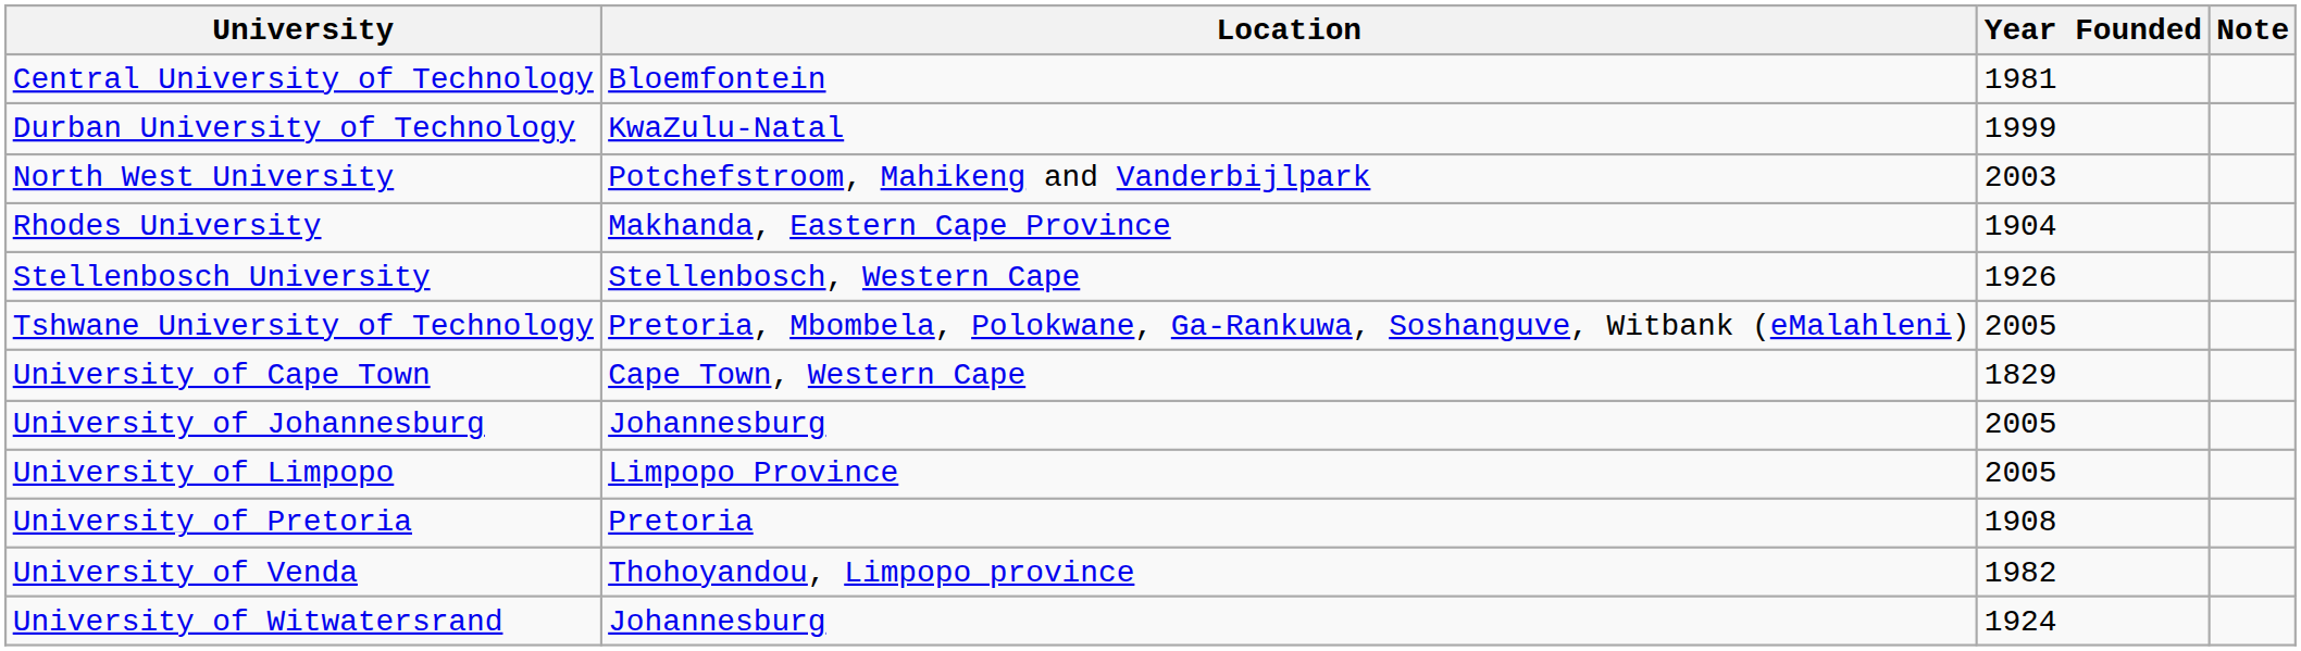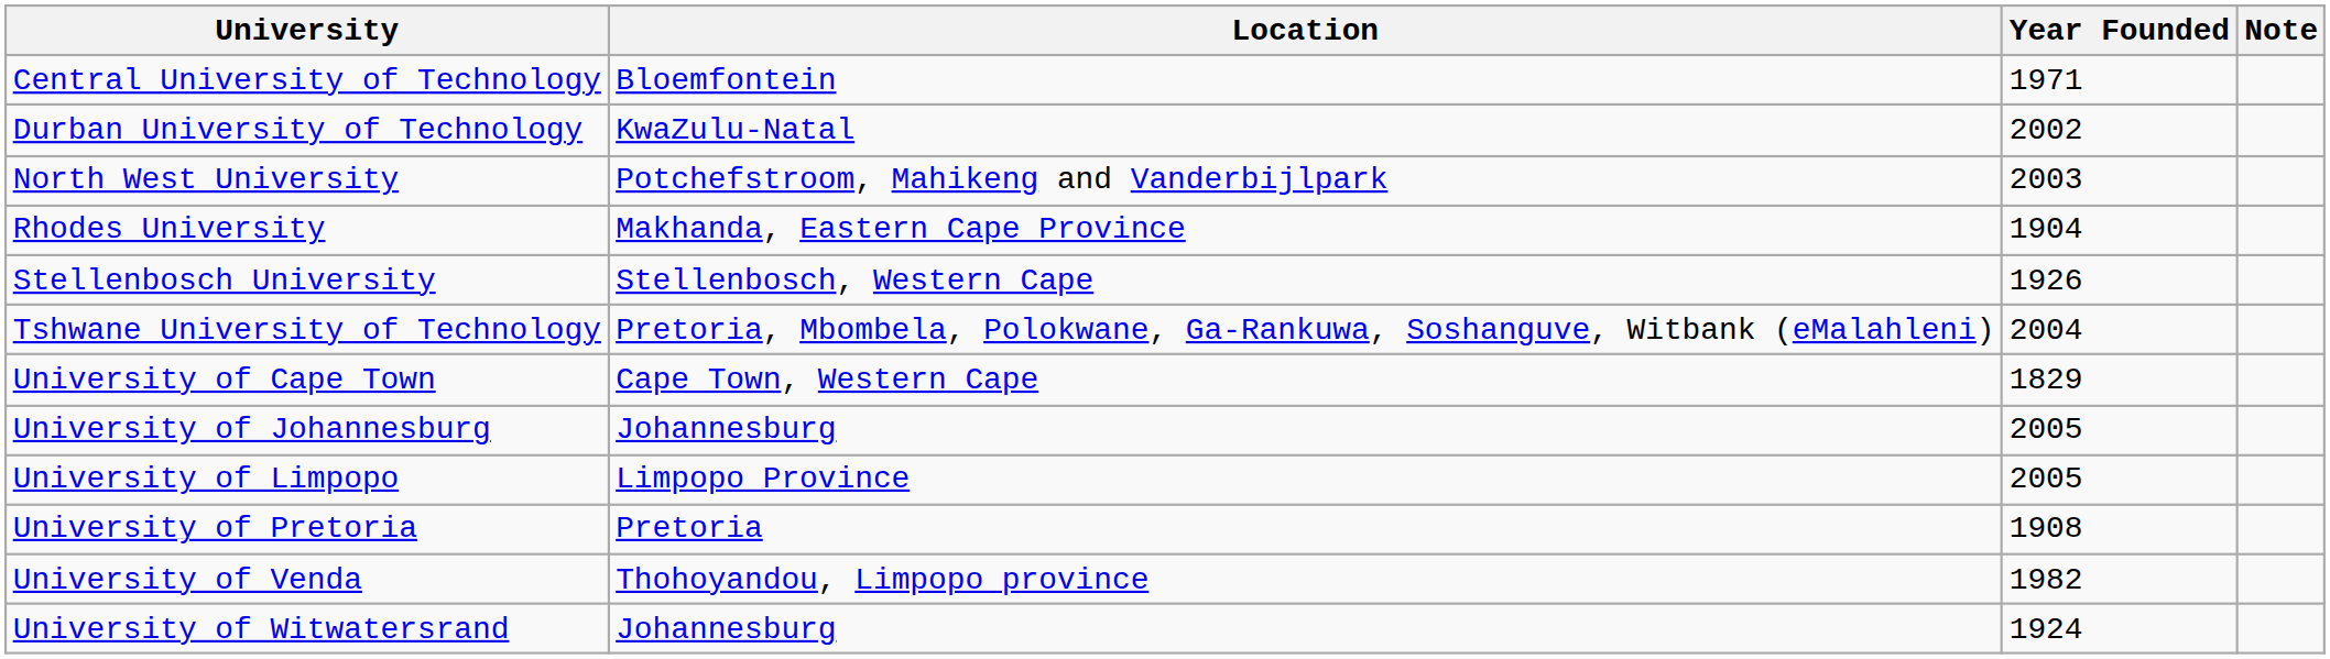 <table class="wikitable sortable">
 <tr>
 <th>University</th>
 <th>Location</th>
 <th>Year Founded</th>
 <th>Note</th>
 </tr>
 <tr>
 <td><a href='#'>Central University of Technology</a></td>
 <td><a href='#'>Bloemfontein</a></td>
-<td>1981</td>
+<td>1971</td>
 <td></td>
 </tr>
 <tr>
 <td><a href='#'>Durban University of Technology</a></td>
 <td><a href='#'>KwaZulu-Natal</a></td>
-<td>1999</td>
+<td>2002</td>
 <td></td>
 </tr>
 <tr>
 <td><a href='#'>North West University</a></td>
 <td><a href='#'>Potchefstroom</a>, <a href='#'>Mahikeng</a> and <a href='#'>Vanderbijlpark</a></td>
 <td>2003</td>
 <td></td>
 </tr>
 <tr>
 <td><a href='#'>Rhodes University</a></td>
 <td><a href='#'>Makhanda</a>, <a href='#'>Eastern Cape Province</a></td>
 <td>1904</td>
 <td></td>
 </tr>
 <tr>
 <td><a href='#'>Stellenbosch University</a></td>
 <td><a href='#'>Stellenbosch</a>, <a href='#'>Western Cape</a></td>
 <td>1926</td>
 <td></td>
 </tr>
 <tr>
 <td><a href='#'>Tshwane University of Technology</a></td>
 <td><a href='#'>Pretoria</a>, <a href='#'>Mbombela</a>, <a href='#'>Polokwane</a>, <a href='#'>Ga-Rankuwa</a>, <a href='#'>Soshanguve</a>, Witbank (<a href='#'>eMalahleni</a>)</td>
-<td>2005</td>
+<td>2004</td>
 <td></td>
 </tr>
 <tr>
 <td><a href='#'>University of Cape Town</a></td>
 <td><a href='#'>Cape Town</a>, <a href='#'>Western Cape</a></td>
 <td>1829</td>
 <td></td>
 </tr>
 <tr>
 <td><a href='#'>University of Johannesburg</a></td>
 <td><a href='#'>Johannesburg</a></td>
 <td>2005</td>
 <td></td>
 </tr>
 <tr>
 <td><a href='#'>University of Limpopo</a></td>
 <td><a href='#'>Limpopo Province</a></td>
 <td>2005</td>
 <td></td>
 </tr>
 <tr>
 <td><a href='#'>University of Pretoria</a></td>
 <td><a href='#'>Pretoria</a></td>
 <td>1908</td>
 <td></td>
 </tr>
 <tr>
 <td><a href='#'>University of Venda</a></td>
 <td><a href='#'>Thohoyandou</a>, <a href='#'>Limpopo province</a></td>
 <td>1982</td>
 <td></td>
 </tr>
 <tr>
 <td><a href='#'>University of Witwatersrand</a></td>
 <td><a href='#'>Johannesburg</a></td>
 <td>1924</td>
 <td></td>
 </tr>
 </table>
